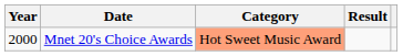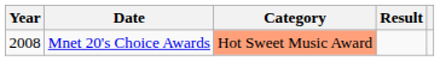 <table class="wikitable" style="text-align:center">
 <tr>
 <th>Year</th>
 <th>Date</th>
 <th>Category</th>
 <th>Result</th>
 <th class="unsortable"></th>
 </tr>
 <tr>
-<td>2000</td>
+<td>2008</td>
 <td><a href='#'>Mnet 20's Choice Awards</a></td>
 <td style="background: lightsalmon;">Hot Sweet Music Award</td>
 <td></td>
 <td></td>
 </tr>
 </table>
